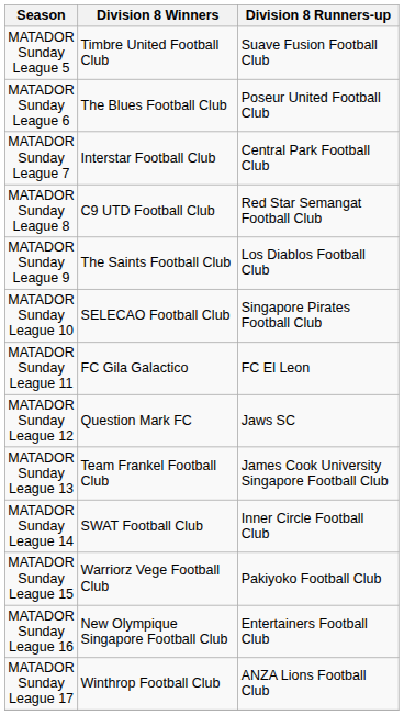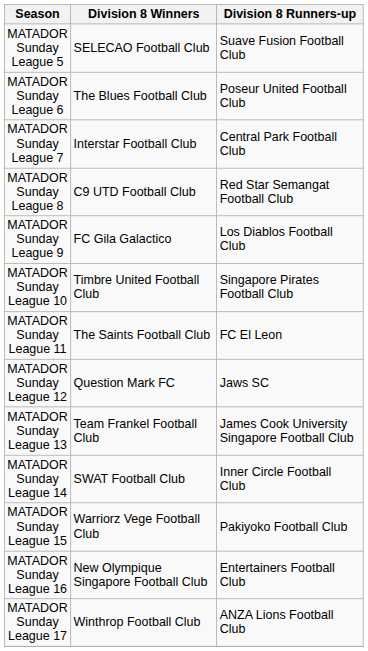 <table class="wikitable" style="text-align:center">
 <tr>
 <th width='25'>Season</th>
 <th width='180'>Division 8 Winners</th>
 <th width='180'>Division 8 Runners-up</th>
 </tr>
 <tr>
 <td>MATADOR Sunday League 5</td>
-<td align='left'>Timbre United Football Club</td>
+<td align='left'>SELECAO Football Club</td>
 <td align='left'>Suave Fusion Football Club</td>
 </tr>
 <tr>
 <td>MATADOR Sunday League 6</td>
 <td align='left'>The Blues Football Club</td>
 <td align='left'>Poseur United Football Club</td>
 </tr>
 <tr>
 <td>MATADOR Sunday League 7</td>
 <td align='left'>Interstar Football Club</td>
 <td align='left'>Central Park Football Club</td>
 </tr>
 <tr>
 <td>MATADOR Sunday League 8</td>
 <td align='left'>C9 UTD Football Club</td>
 <td align='left'>Red Star Semangat Football Club</td>
 </tr>
 <tr>
 <td>MATADOR Sunday League 9</td>
-<td align='left'>The Saints Football Club</td>
+<td align='left'>FC Gila Galactico</td>
 <td align='left'>Los Diablos Football Club</td>
 </tr>
 <tr>
 <td>MATADOR Sunday League 10</td>
-<td align='left'>SELECAO Football Club</td>
+<td align='left'>Timbre United Football Club</td>
 <td align='left'>Singapore Pirates Football Club</td>
 </tr>
 <tr>
 <td>MATADOR Sunday League 11</td>
-<td align='left'>FC Gila Galactico</td>
+<td align='left'>The Saints Football Club</td>
 <td align='left'>FC El Leon</td>
 </tr>
 <tr>
 <td>MATADOR Sunday League 12</td>
 <td align='left'>Question Mark FC</td>
 <td align='left'>Jaws SC</td>
 </tr>
 <tr>
 <td>MATADOR Sunday League 13</td>
 <td align='left'>Team Frankel Football Club</td>
 <td align='left'>James Cook University Singapore Football Club</td>
 </tr>
 <tr>
 <td>MATADOR Sunday League 14</td>
 <td align='left'>SWAT Football Club</td>
 <td align='left'>Inner Circle Football Club</td>
 </tr>
 <tr>
 <td>MATADOR Sunday League 15</td>
 <td align='left'>Warriorz Vege Football Club</td>
 <td align='left'>Pakiyoko Football Club</td>
 </tr>
 <tr>
 <td>MATADOR Sunday League 16</td>
 <td align='left'>New Olympique Singapore Football Club</td>
 <td align='left'>Entertainers Football Club</td>
 </tr>
 <tr>
 <td>MATADOR Sunday League 17</td>
 <td align='left'>Winthrop Football Club</td>
 <td align='left'>ANZA Lions Football Club</td>
 </tr>
 <tr>
 </tr>
 </table>
